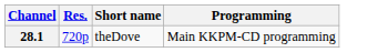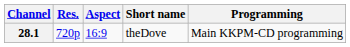 <table class="wikitable">
 <tr>
 <th><a href='#'>Channel</a></th>
 <th><a href='#'>Res.</a></th>
+<th><a href='#'>Aspect</a></th>
 <th>Short name</th>
 <th>Programming</th>
 </tr>
 <tr>
 <th scope = "row">28.1</th>
 <td><a href='#'>720p</a></td>
+<td><a href='#'>16:9</a></td>
 <td>theDove</td>
 <td>Main KKPM-CD programming</td>
 </tr>
 </table>
